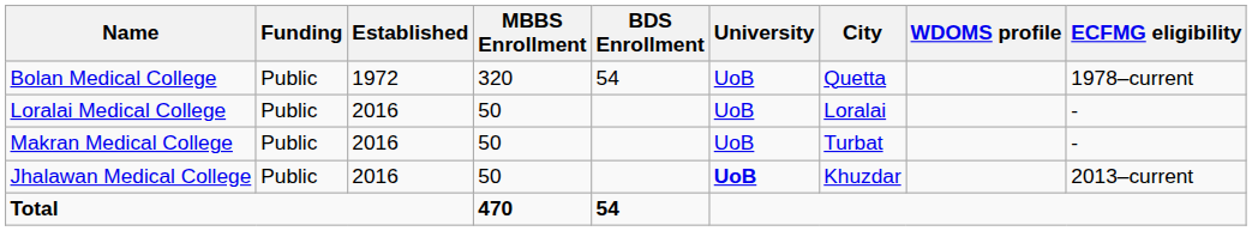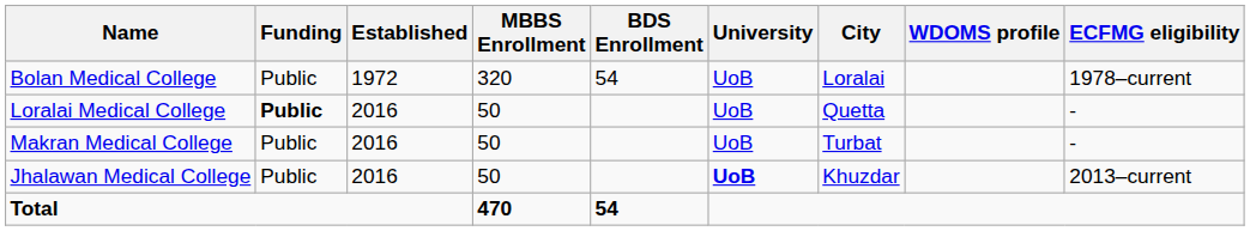 <table class="wikitable sortable static-row-numbers static-row-header-hash">
 <tr>
 <th>Name</th>
 <th>Funding</th>
 <th>Established</th>
 <th>MBBS<br>Enrollment</th>
 <th>BDS<br>Enrollment</th>
 <th>University</th>
 <th>City</th>
 <th><a href='#'>WDOMS</a> profile</th>
 <th><a href='#'>ECFMG</a> eligibility</th>
 </tr>
 <tr>
 <td><a href='#'>Bolan Medical College</a></td>
 <td>Public</td>
 <td>1972</td>
 <td>320</td>
 <td>54</td>
 <td><a href='#'>UoB</a></td>
-<td><a href='#'>Quetta</a></td>
+<td><a href='#'>Loralai</a></td>
 <td></td>
 <td>1978–current</td>
 </tr>
 <tr>
 <td><a href='#'>Loralai Medical College</a></td>
-<td>Public</td>
+<td><strong>Public</strong></td>
 <td>2016</td>
 <td>50</td>
 <td></td>
 <td><a href='#'>UoB</a></td>
-<td><a href='#'>Loralai</a></td>
+<td><a href='#'>Quetta</a></td>
 <td></td>
 <td>-</td>
 </tr>
 <tr>
 <td><a href='#'>Makran Medical College</a></td>
 <td>Public</td>
 <td>2016</td>
 <td>50</td>
 <td></td>
 <td><a href='#'>UoB</a></td>
 <td><a href='#'>Turbat</a></td>
 <td></td>
 <td>-</td>
 </tr>
 <tr>
 <td><a href='#'>Jhalawan Medical College</a></td>
 <td>Public</td>
 <td>2016</td>
 <td>50</td>
 <td></td>
 <td><strong><a href='#'>UoB</a></strong></td>
 <td><a href='#'>Khuzdar</a></td>
 <td></td>
 <td>2013–current</td>
 </tr>
 <tr>
 <td colspan="3"><strong>Total</strong></td>
 <td><strong>470</strong></td>
 <td><strong>54</strong></td>
 <td colspan="4"></td>
 </tr>
 </table>
